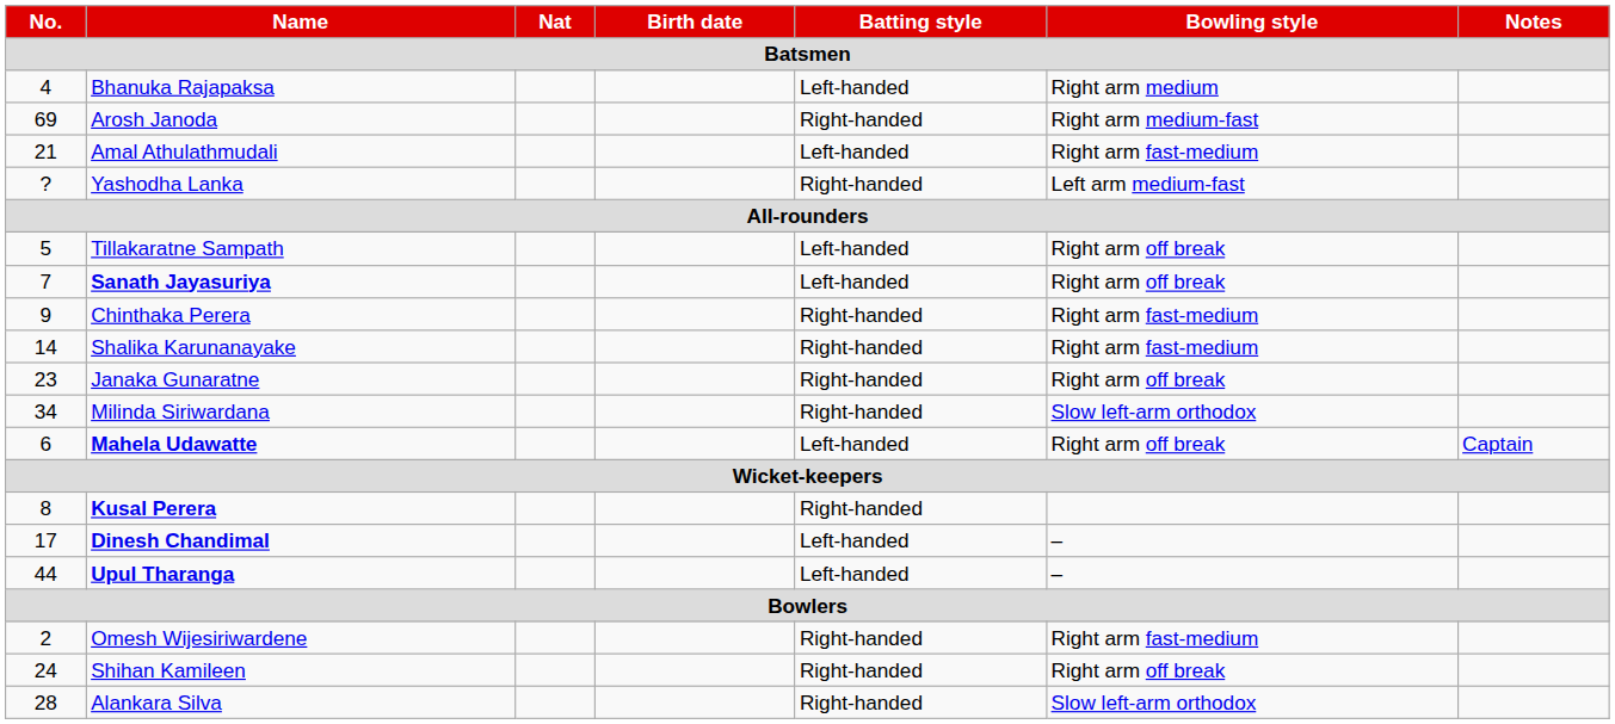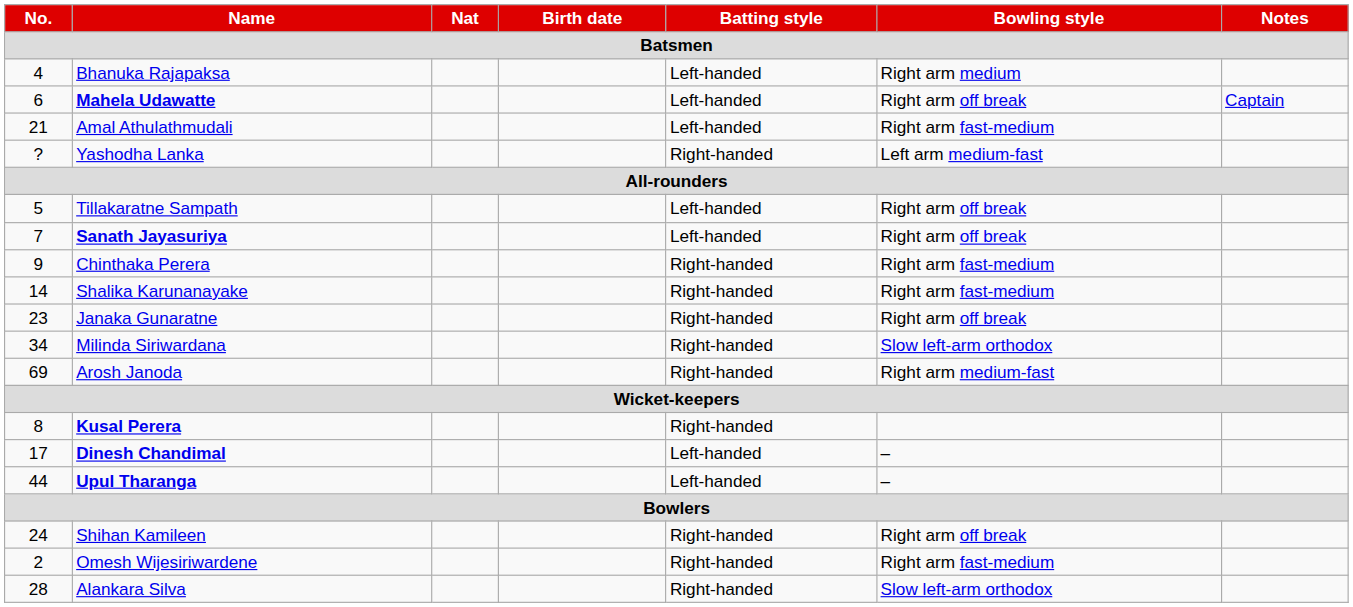 <table class="wikitable" style="font-size:95%;" width="60%">
 <tr>
 <th style="background: #de0000; color:white" align=right>No.</th>
 <th style="background: #de0000; color:white" align=right>Name</th>
 <th style="background: #de0000; color:white" align=right>Nat</th>
 <th style="background: #de0000; color:white" align=right>Birth date</th>
 <th style="background: #de0000; color:white" align=right>Batting style</th>
 <th style="background: #de0000; color:white" align=right>Bowling style</th>
 <th style="background: #de0000; color:white" align=right>Notes</th>
 </tr>
 <tr>
 <th colspan="7" style="background: #DCDCDC" align=right>Batsmen</th>
 </tr>
 <tr>
 <td style="text-align:center">4</td>
 <td><a href='#'>Bhanuka Rajapaksa</a></td>
 <td style="text-align:center"></td>
 <td></td>
 <td>Left-handed</td>
 <td>Right arm <a href='#'>medium</a></td>
 <td></td>
 </tr>
 <tr>
-<td style="text-align:center">69</td>
-<td><a href='#'>Arosh Janoda</a></td>
+<td style="text-align:center">6</td>
+<td><strong><a href='#'>Mahela Udawatte</a></strong></td>
 <td style="text-align:center"></td>
 <td></td>
-<td>Right-handed</td>
-<td>Right arm <a href='#'>medium-fast</a></td>
-<td></td>
+<td>Left-handed</td>
+<td>Right arm <a href='#'>off break</a></td>
+<td><a href='#'>Captain</a></td>
 </tr>
 <tr>
 <td style="text-align:center">21</td>
 <td><a href='#'>Amal Athulathmudali</a></td>
 <td style="text-align:center"></td>
 <td></td>
 <td>Left-handed</td>
 <td>Right arm <a href='#'>fast-medium</a></td>
 <td></td>
 </tr>
 <tr>
 <td style="text-align:center">?</td>
 <td><a href='#'>Yashodha Lanka</a></td>
 <td style="text-align:center"></td>
 <td></td>
 <td>Right-handed</td>
 <td>Left arm <a href='#'>medium-fast</a></td>
 <td></td>
 </tr>
 <tr>
 <th colspan="7" style="background: #DCDCDC" align=right>All-rounders</th>
 </tr>
 <tr>
 <td style="text-align:center">5</td>
 <td><a href='#'>Tillakaratne Sampath</a></td>
 <td style="text-align:center"></td>
 <td></td>
 <td>Left-handed</td>
 <td>Right arm <a href='#'>off break</a></td>
 <td></td>
 </tr>
 <tr>
 <td style="text-align:center">7</td>
 <td><strong><a href='#'>Sanath Jayasuriya</a></strong></td>
 <td style="text-align:center"></td>
 <td></td>
 <td>Left-handed</td>
 <td>Right arm <a href='#'>off break</a></td>
 <td></td>
 </tr>
 <tr>
 <td style="text-align:center">9</td>
 <td><a href='#'>Chinthaka Perera</a></td>
 <td style="text-align:center"></td>
 <td></td>
 <td>Right-handed</td>
 <td>Right arm <a href='#'>fast-medium</a></td>
 <td></td>
 </tr>
 <tr>
 <td style="text-align:center">14</td>
 <td><a href='#'>Shalika Karunanayake</a></td>
 <td style="text-align:center"></td>
 <td></td>
 <td>Right-handed</td>
 <td>Right arm <a href='#'>fast-medium</a></td>
 <td></td>
 </tr>
 <tr>
 <td style="text-align:center">23</td>
 <td><a href='#'>Janaka Gunaratne</a></td>
 <td style="text-align:center"></td>
 <td></td>
 <td>Right-handed</td>
 <td>Right arm <a href='#'>off break</a></td>
 <td></td>
 </tr>
 <tr>
 <td style="text-align:center">34</td>
 <td><a href='#'>Milinda Siriwardana</a></td>
 <td style="text-align:center"></td>
 <td></td>
 <td>Right-handed</td>
 <td><a href='#'>Slow left-arm orthodox</a></td>
 <td></td>
 </tr>
 <tr>
-<td style="text-align:center">6</td>
-<td><strong><a href='#'>Mahela Udawatte</a></strong></td>
+<td style="text-align:center">69</td>
+<td><a href='#'>Arosh Janoda</a></td>
 <td style="text-align:center"></td>
 <td></td>
-<td>Left-handed</td>
-<td>Right arm <a href='#'>off break</a></td>
-<td><a href='#'>Captain</a></td>
+<td>Right-handed</td>
+<td>Right arm <a href='#'>medium-fast</a></td>
+<td></td>
 </tr>
 <tr>
 <th colspan="7" style="background: #DCDCDC" align=right>Wicket-keepers</th>
 </tr>
 <tr>
 <td style="text-align:center">8</td>
 <td><strong><a href='#'>Kusal Perera</a></strong></td>
 <td style="text-align:center"></td>
 <td></td>
 <td>Right-handed</td>
 <td></td>
 </tr>
 <tr>
 <td style="text-align:center">17</td>
 <td><strong><a href='#'>Dinesh Chandimal</a></strong></td>
 <td style="text-align:center"></td>
 <td></td>
 <td>Left-handed</td>
 <td>–</td>
 <td></td>
 </tr>
 <tr>
 <td style="text-align:center">44</td>
 <td><strong><a href='#'>Upul Tharanga</a></strong></td>
 <td style="text-align:center"></td>
 <td></td>
 <td>Left-handed</td>
 <td>–</td>
 <td></td>
 </tr>
 <tr>
 <th colspan="7" style="background: #DCDCDC" align=right>Bowlers</th>
 </tr>
 <tr>
+<td style="text-align:center">24</td>
+<td><a href='#'>Shihan Kamileen</a></td>
+<td style="text-align:center"></td>
+<td></td>
+<td>Right-handed</td>
+<td>Right arm <a href='#'>off break</a></td>
+<td></td>
+</tr>
+<tr>
 <td style="text-align:center">2</td>
 <td><a href='#'>Omesh Wijesiriwardene</a></td>
 <td style="text-align:center"></td>
 <td></td>
 <td>Right-handed</td>
 <td>Right arm <a href='#'>fast-medium</a></td>
-<td></td>
-</tr>
-<tr>
-<td style="text-align:center">24</td>
-<td><a href='#'>Shihan Kamileen</a></td>
-<td style="text-align:center"></td>
-<td></td>
-<td>Right-handed</td>
-<td>Right arm <a href='#'>off break</a></td>
 <td></td>
 </tr>
 <tr>
 <td style="text-align:center">28</td>
 <td><a href='#'>Alankara Silva</a></td>
 <td style="text-align:center"></td>
 <td></td>
 <td>Right-handed</td>
 <td><a href='#'>Slow left-arm orthodox</a></td>
 <td></td>
 </tr>
 </table>
